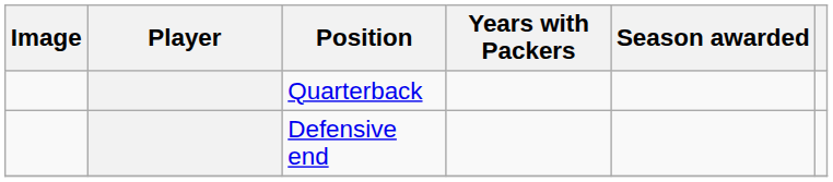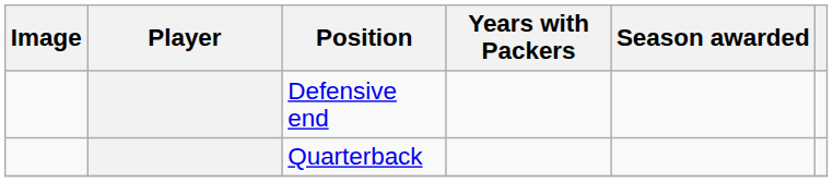 <table class="wikitable sortable" style="text-align: center;">
 <tr>
 <th scope="col" class="unsortable">Image</th>
 <th scope="col" width=120px>Player</th>
 <th scope="col" width=100px>Position</th>
 <th scope="col" width=100px>Years with Packers</th>
 <th scope="col">Season awarded</th>
 <th scope="col" class="unsortable"></th>
 </tr>
 <tr>
 <td></td>
 <th scope="row" style="text-align: left;"></th>
-<td style="text-align: left;"><a href='#'>Quarterback</a></td>
+<td style="text-align: left;"><a href='#'>Defensive end</a></td>
 <td></td>
 <td> </td>
 <td></td>
 </tr>
 <tr>
 <td></td>
 <th scope="row" style="text-align: left;"></th>
-<td style="text-align: left;"><a href='#'>Defensive end</a></td>
+<td style="text-align: left;"><a href='#'>Quarterback</a></td>
 <td></td>
 <td> </td>
 <td></td>
 </tr>
 <tr>
 </tr>
 </table>
